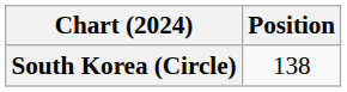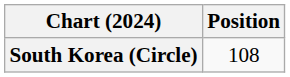 <table class="wikitable plainrowheaders" style="text-align:center">
 <tr>
 <th scope="col">Chart (2024)</th>
 <th scope="col">Position</th>
 </tr>
 <tr>
 <th scope="row">South Korea (Circle)</th>
-<td>138</td>
+<td>108</td>
 </tr>
 </table>
